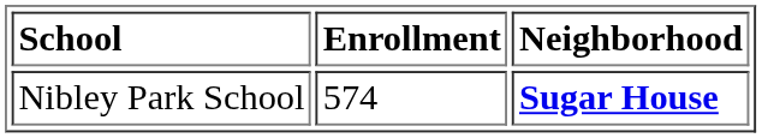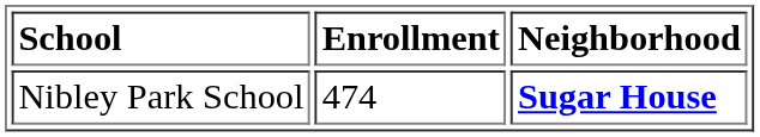 <table border="1" cellpadding="2">
 <tr>
 <td><strong>School</strong></td>
 <td><strong>Enrollment</strong></td>
 <td><strong>Neighborhood</strong></td>
 </tr>
 <tr>
 <td>Nibley Park School</td>
-<td>574</td>
+<td>474</td>
 <td><strong><a href='#'>Sugar House</a></strong></td>
 </tr>
 </table>
